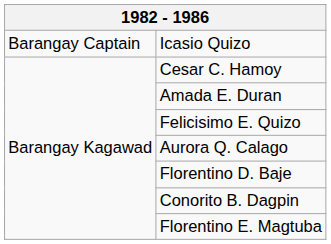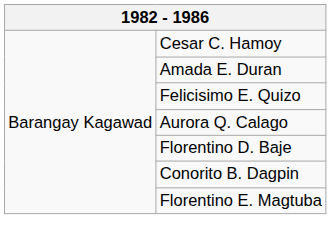 <table class="wikitable mw-collapsible mw-collapsed">
 <tr>
 <th colspan="2">1982 - 1986</th>
-</tr>
-<tr>
-<td>Barangay Captain</td>
-<td>Icasio Quizo</td>
 </tr>
 <tr>
 <td rowspan="7">Barangay Kagawad</td>
 <td>Cesar C. Hamoy</td>
 </tr>
 <tr>
 <td>Amada E. Duran</td>
 </tr>
 <tr>
 <td>Felicisimo E. Quizo</td>
 </tr>
 <tr>
 <td>Aurora Q. Calago</td>
 </tr>
 <tr>
 <td>Florentino D. Baje</td>
 </tr>
 <tr>
 <td>Conorito B. Dagpin</td>
 </tr>
 <tr>
 <td>Florentino E. Magtuba</td>
 </tr>
 </table>
